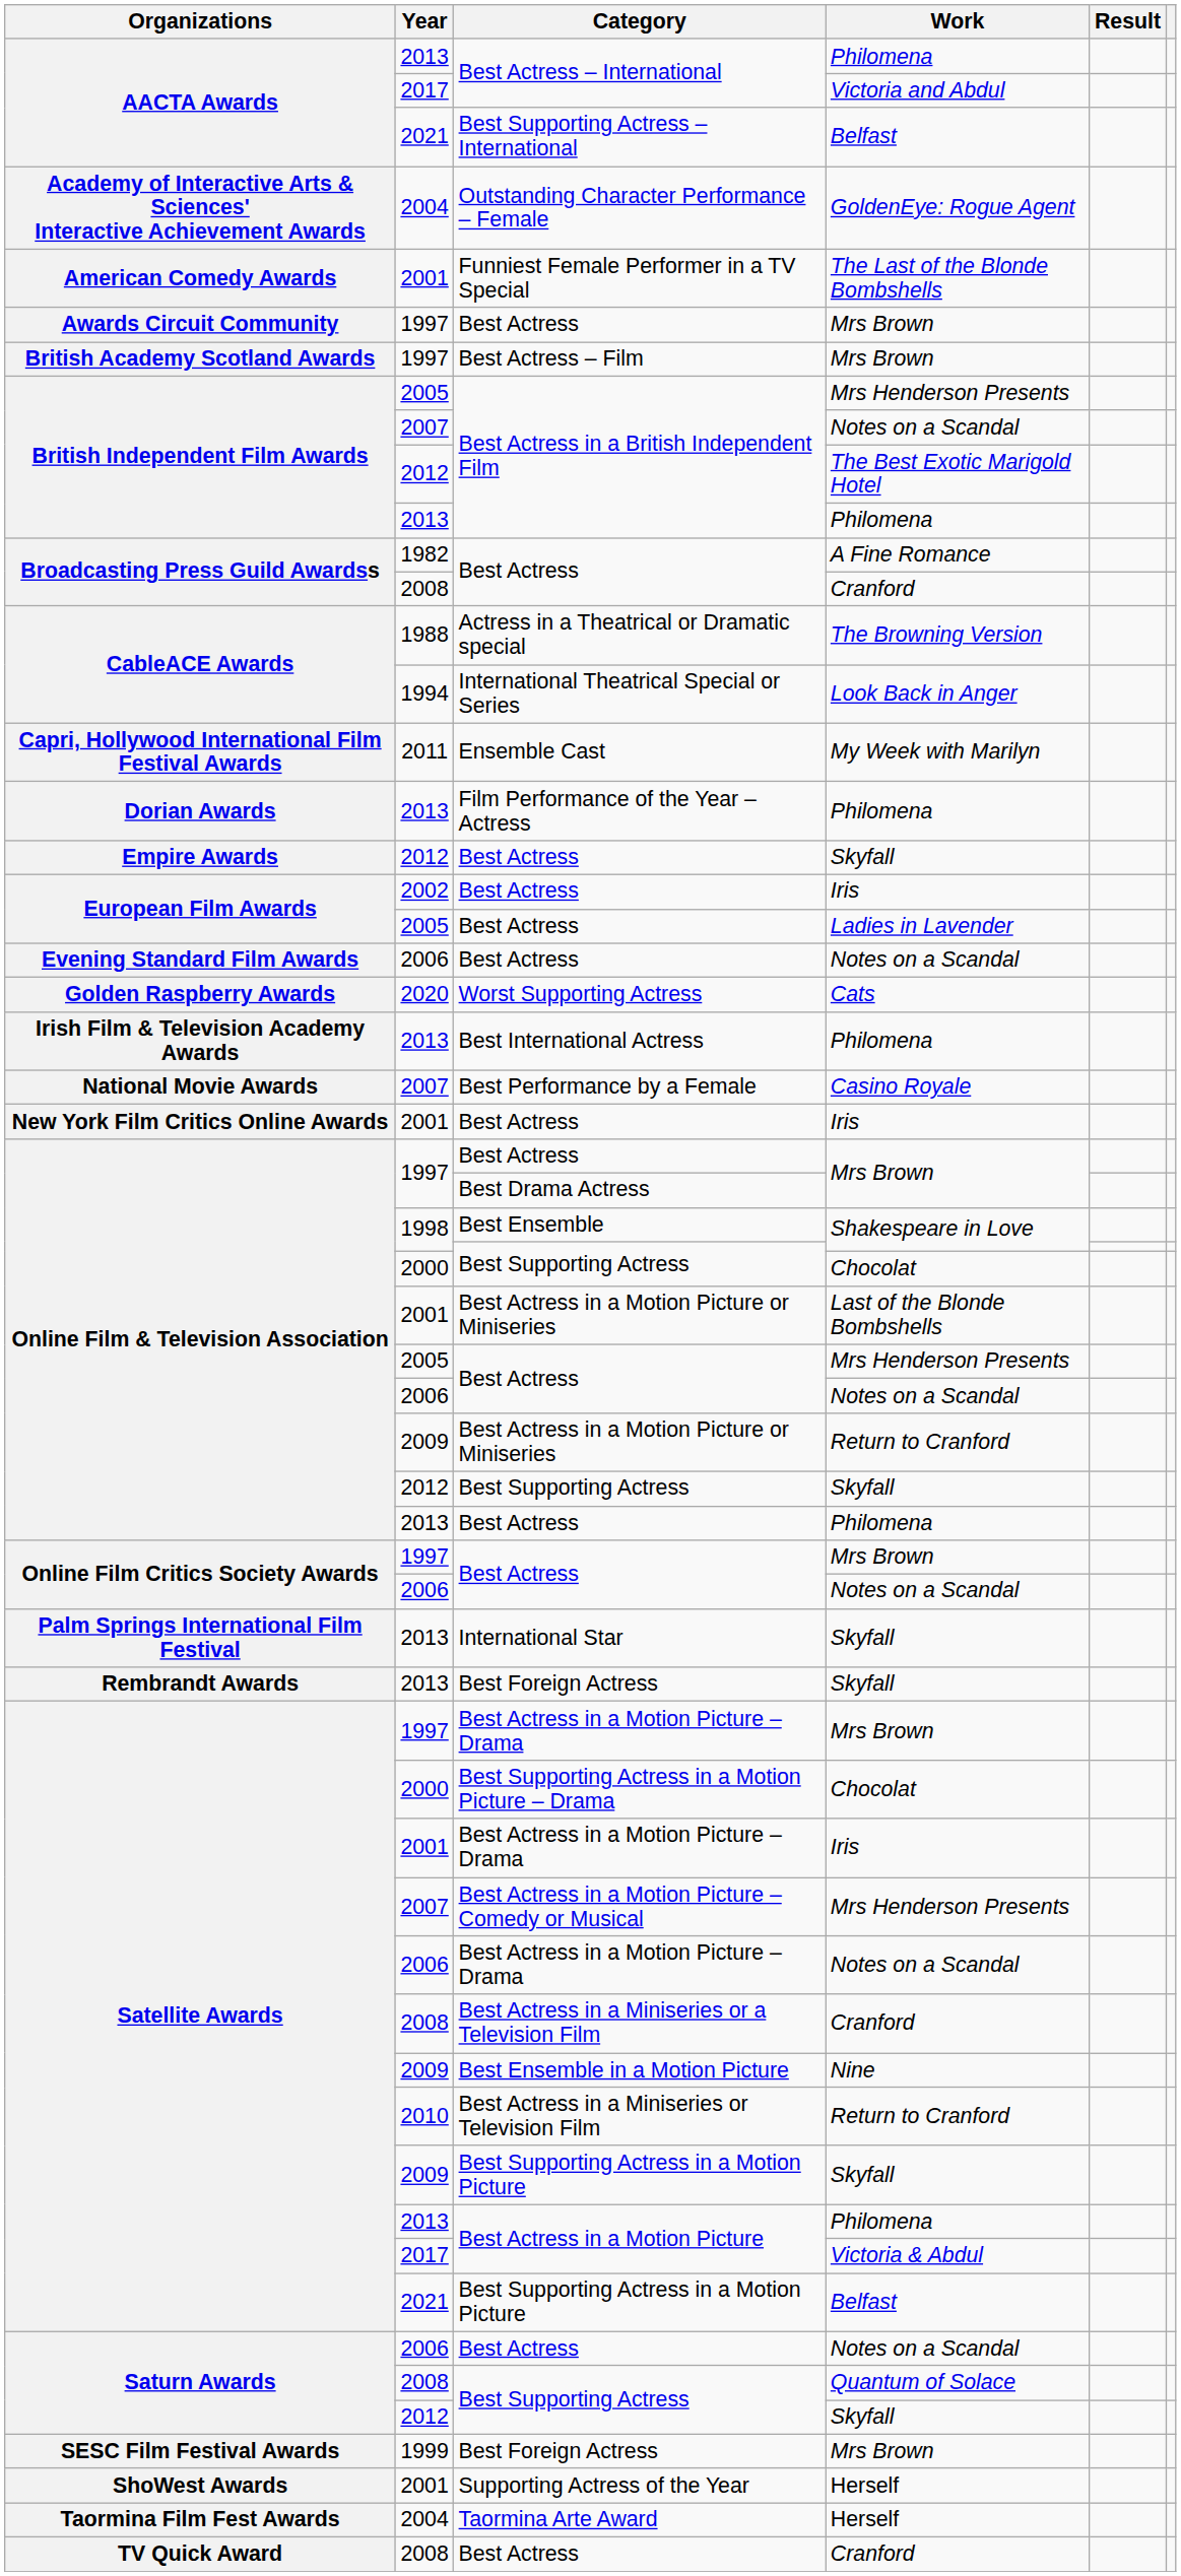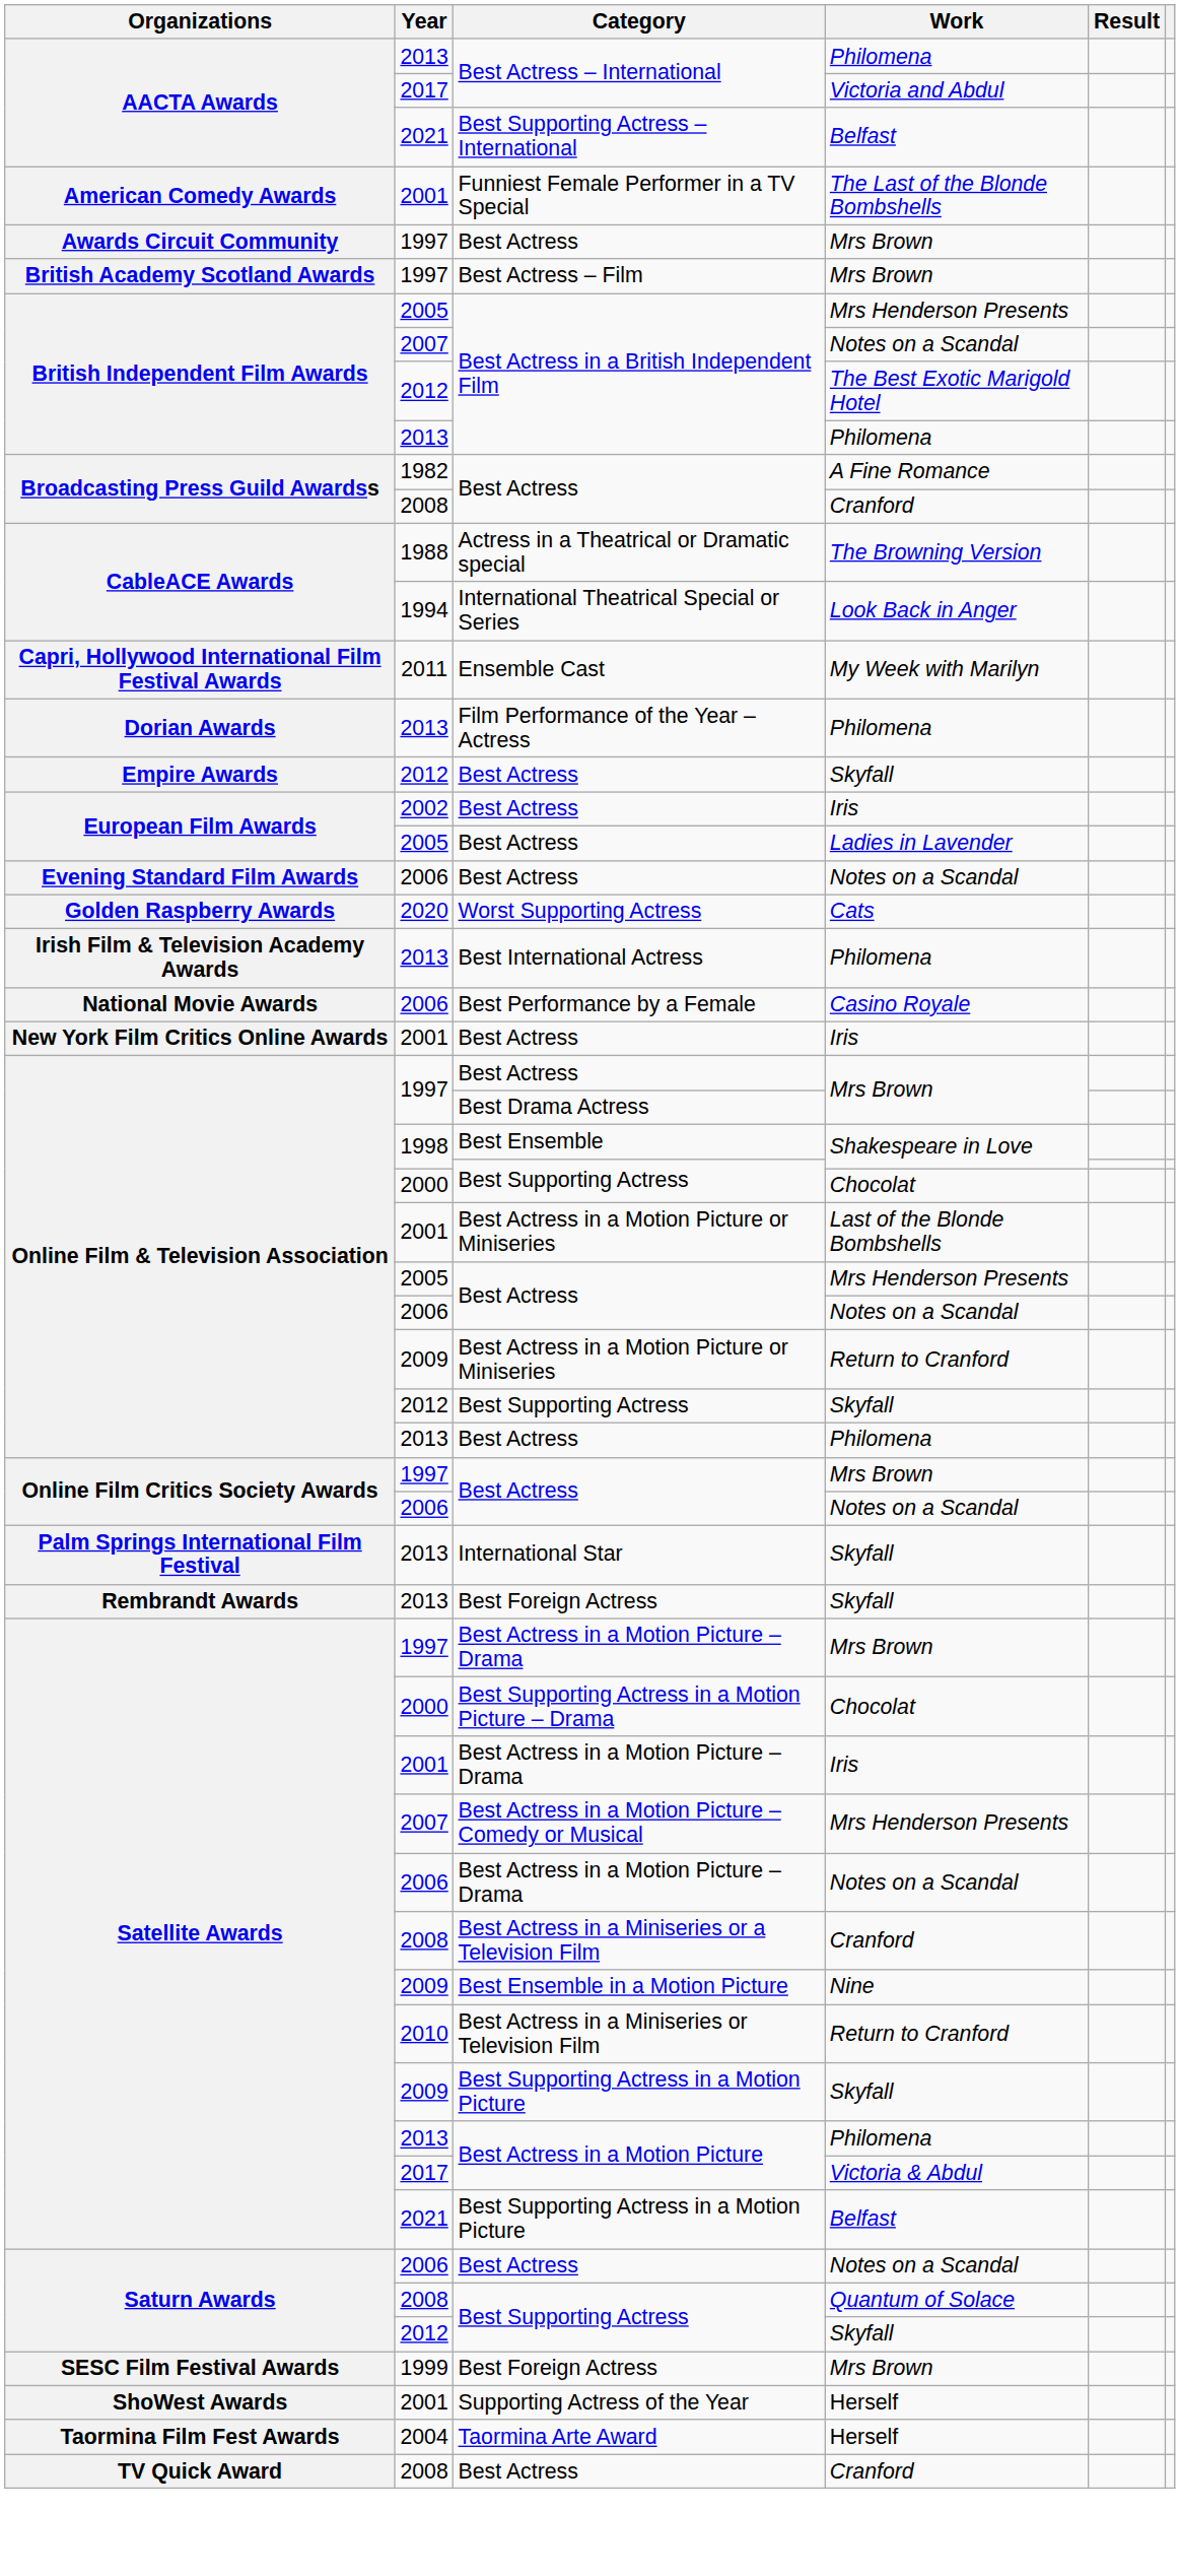 <table class= "wikitable plainrowheaders sortable">
 <tr>
 <th>Organizations</th>
 <th scope="col">Year</th>
 <th scope="col">Category</th>
 <th scope="col">Work</th>
 <th scope="col">Result</th>
 <th scope="col" class="unsortable"></th>
 </tr>
 <tr>
 <th scope="row" rowspan="3"><a href='#'>AACTA Awards</a></th>
 <td style="text-align:center;"><a href='#'>2013</a></td>
 <td rowspan=2><a href='#'>Best Actress – International</a></td>
 <td><em><a href='#'>Philomena</a></em></td>
 <td></td>
 <td></td>
 </tr>
 <tr>
 <td style="text-align:center;"><a href='#'>2017</a></td>
 <td><em><a href='#'>Victoria and Abdul</a></em></td>
 <td></td>
 <td></td>
 </tr>
 <tr>
 <td style="text-align:center;"><a href='#'>2021</a></td>
 <td><a href='#'>Best Supporting Actress – International</a></td>
 <td><em><a href='#'>Belfast</a></em></td>
-<td></td>
-<td></td>
-</tr>
-<tr>
-<th scope="row" rowspan="1"><a href='#'>Academy of Interactive Arts & Sciences'</a> <br> <a href='#'>Interactive Achievement Awards</a></th>
-<td style="text-align:center;"><a href='#'>2004</a></td>
-<td><a href='#'>Outstanding Character Performance – Female</a></td>
-<td><em><a href='#'>GoldenEye: Rogue Agent</a></em></td>
 <td></td>
 <td></td>
 </tr>
 <tr>
 <th scope="row" rowspan="1"><a href='#'>American Comedy Awards</a></th>
 <td style="text-align:center;"><a href='#'>2001</a></td>
 <td>Funniest Female Performer in a TV Special</td>
 <td><em><a href='#'>The Last of the Blonde Bombshells</a></em></td>
 <td></td>
 <td></td>
 </tr>
 <tr>
 <th scope="row" rowspan="1"><a href='#'>Awards Circuit Community</a></th>
 <td style="text-align:center;">1997</td>
 <td>Best Actress</td>
 <td><em>Mrs Brown</em></td>
 <td></td>
 <td></td>
 </tr>
 <tr>
 <th scope="row" rowspan="1"><a href='#'>British Academy Scotland Awards</a></th>
 <td style="text-align:center;">1997</td>
 <td>Best Actress – Film</td>
 <td><em>Mrs Brown</em></td>
 <td></td>
 <td></td>
 </tr>
 <tr>
 <th scope="row" rowspan="4"><a href='#'>British Independent Film Awards</a></th>
 <td style="text-align:center;"><a href='#'>2005</a></td>
 <td rowspan=4><a href='#'>Best Actress in a British Independent Film</a></td>
 <td><em>Mrs Henderson Presents</em></td>
 <td></td>
 <td></td>
 </tr>
 <tr>
 <td style="text-align:center;"><a href='#'>2007</a></td>
 <td><em>Notes on a Scandal</em></td>
 <td></td>
 <td></td>
 </tr>
 <tr>
 <td style="text-align:center;"><a href='#'>2012</a></td>
 <td><em><a href='#'>The Best Exotic Marigold Hotel</a></em></td>
 <td></td>
 <td></td>
 </tr>
 <tr>
 <td style="text-align:center;"><a href='#'>2013</a></td>
 <td><em>Philomena</em></td>
 <td></td>
 <td></td>
 </tr>
 <tr>
 <th scope="row" rowspan="2"><a href='#'>Broadcasting Press Guild Awards</a>s</th>
 <td style="text-align:center;">1982</td>
 <td rowspan=2>Best Actress</td>
 <td><em>A Fine Romance</em></td>
 <td></td>
 <td></td>
 </tr>
 <tr>
 <td style="text-align:center;">2008</td>
 <td><em>Cranford</em></td>
 <td></td>
 <td></td>
 </tr>
 <tr>
 <th scope="row" rowspan="2"><a href='#'>CableACE Awards</a></th>
 <td style="text-align:center;">1988</td>
 <td>Actress in a Theatrical or Dramatic special</td>
 <td><em><a href='#'>The Browning Version</a></em></td>
 <td></td>
 <td></td>
 </tr>
 <tr>
 <td style="text-align:center;">1994</td>
 <td>International Theatrical Special or Series</td>
 <td><em><a href='#'>Look Back in Anger</a></em></td>
 <td></td>
 <td></td>
 </tr>
 <tr>
 <th scope="row" rowspan="1"><a href='#'>Capri, Hollywood International Film Festival Awards</a></th>
 <td style="text-align:center;">2011</td>
 <td>Ensemble Cast</td>
 <td><em>My Week with Marilyn</em></td>
 <td></td>
 <td></td>
 </tr>
 <tr>
 <th scope="row" rowspan="1"><a href='#'>Dorian Awards</a></th>
 <td style="text-align:center;"><a href='#'>2013</a></td>
 <td>Film Performance of the Year – Actress</td>
 <td><em>Philomena</em></td>
 <td></td>
 <td></td>
 </tr>
 <tr>
 <th scope="row" rowspan="1"><a href='#'>Empire Awards</a></th>
 <td style="text-align:center;"><a href='#'>2012</a></td>
 <td><a href='#'>Best Actress</a></td>
 <td><em>Skyfall</em></td>
 <td></td>
 <td></td>
 </tr>
 <tr>
 <th scope="row" rowspan="2"><a href='#'>European Film Awards</a></th>
 <td style="text-align:center;"><a href='#'>2002</a></td>
 <td><a href='#'>Best Actress</a></td>
 <td><em>Iris</em></td>
 <td></td>
 </tr>
 <tr>
 <td style="text-align:center;"><a href='#'>2005</a></td>
 <td>Best Actress</td>
 <td><em><a href='#'>Ladies in Lavender</a></em></td>
 <td></td>
 <td></td>
 </tr>
 <tr>
 <th scope="row" rowspan="1"><a href='#'>Evening Standard Film Awards</a></th>
 <td style="text-align:center;">2006</td>
 <td>Best Actress</td>
 <td><em>Notes on a Scandal </em></td>
 <td></td>
 <td></td>
 </tr>
 <tr>
 <th scope="row" rowspan="1"><a href='#'>Golden Raspberry Awards</a></th>
 <td style="text-align:center;"><a href='#'>2020</a></td>
 <td><a href='#'>Worst Supporting Actress</a></td>
 <td><em><a href='#'>Cats</a></em></td>
 <td></td>
 <td></td>
 </tr>
 <tr>
 <th scope="row" rowspan="1">Irish Film & Television Academy Awards</th>
 <td style="text-align:center;"><a href='#'>2013</a></td>
 <td>Best International Actress</td>
 <td><em>Philomena</em></td>
 <td></td>
 <td></td>
 </tr>
 <tr>
 <th scope="row" rowspan="1">National Movie Awards</th>
-<td style="text-align:center;"><a href='#'>2007</a></td>
+<td style="text-align:center;"><a href='#'>2006</a></td>
 <td>Best Performance by a Female</td>
 <td><em><a href='#'>Casino Royale</a></em></td>
 <td></td>
 <td></td>
 </tr>
 <tr>
 <th scope="row" rowspan="1">New York Film Critics Online Awards</th>
 <td style="text-align:center;">2001</td>
 <td>Best Actress</td>
 <td><em>Iris</em></td>
 <td></td>
 <td></td>
 </tr>
 <tr>
 <th scope="row" rowspan="11">Online Film & Television Association</th>
 <td style="text-align:center;", rowspan=2>1997</td>
 <td>Best Actress</td>
 <td rowspan=2><em>Mrs Brown</em></td>
 <td></td>
 <td></td>
 </tr>
 <tr>
 <td>Best Drama Actress</td>
 <td></td>
 <td></td>
 </tr>
 <tr>
 <td style="text-align:center;", rowspan=2>1998</td>
 <td>Best Ensemble </td>
 <td rowspan=2><em>Shakespeare in Love</em></td>
 <td></td>
 <td></td>
 </tr>
 <tr>
 <td rowspan=2>Best Supporting Actress</td>
 <td></td>
 </tr>
 <tr>
 <td style="text-align:center;">2000</td>
 <td><em>Chocolat</em></td>
 <td></td>
 <td></td>
 </tr>
 <tr>
 <td style="text-align:center;">2001</td>
 <td>Best Actress in a Motion Picture or Miniseries</td>
 <td><em>Last of the Blonde Bombshells</em></td>
 <td></td>
 <td></td>
 </tr>
 <tr>
 <td style="text-align:center;">2005</td>
 <td rowspan=2>Best Actress</td>
 <td><em>Mrs Henderson Presents</em></td>
 <td></td>
 <td></td>
 </tr>
 <tr>
 <td style="text-align:center;">2006</td>
 <td><em>Notes on a Scandal</em></td>
 <td></td>
 <td></td>
 </tr>
 <tr>
 <td style="text-align:center;">2009</td>
 <td>Best Actress in a Motion Picture or Miniseries</td>
 <td><em>Return to Cranford</em></td>
 <td></td>
 <td></td>
 </tr>
 <tr>
 <td style="text-align:center;">2012</td>
 <td>Best Supporting Actress</td>
 <td><em>Skyfall</em></td>
 <td></td>
 <td></td>
 </tr>
 <tr>
 <td style="text-align:center;">2013</td>
 <td>Best Actress</td>
 <td><em>Philomena</em></td>
 <td></td>
 <td></td>
 </tr>
 <tr>
 <th scope="row" rowspan="2">Online Film Critics Society Awards</th>
 <td style="text-align:center;"><a href='#'>1997</a></td>
 <td rowspan=2><a href='#'>Best Actress</a></td>
 <td><em>Mrs Brown</em></td>
 <td></td>
 <td></td>
 </tr>
 <tr>
 <td style="text-align:center;"><a href='#'>2006</a></td>
 <td><em>Notes on a Scandal</em></td>
 <td></td>
 <td></td>
 </tr>
 <tr>
 <th scope="row" rowspan="1"><a href='#'>Palm Springs International Film Festival</a></th>
 <td style="text-align:center;">2013</td>
 <td>International Star</td>
 <td><em>Skyfall</em></td>
 <td></td>
 <td></td>
 </tr>
 <tr>
 <th scope="row" rowspan="1">Rembrandt Awards</th>
 <td style="text-align:center;">2013</td>
 <td>Best Foreign Actress</td>
 <td><em>Skyfall</em></td>
 <td></td>
 <td></td>
 </tr>
 <tr>
 <th scope="row" rowspan="12"><a href='#'>Satellite Awards</a></th>
 <td style="text-align:center;"><a href='#'>1997</a></td>
 <td><a href='#'>Best Actress in a Motion Picture – Drama</a></td>
 <td><em>Mrs Brown</em></td>
 <td></td>
 <td></td>
 </tr>
 <tr>
 <td style="text-align:center;"><a href='#'>2000</a></td>
 <td><a href='#'>Best Supporting Actress in a Motion Picture – Drama</a></td>
 <td><em>Chocolat</em></td>
 <td></td>
 <td></td>
 </tr>
 <tr>
 <td style="text-align:center;"><a href='#'>2001</a></td>
 <td>Best Actress in a Motion Picture – Drama</td>
 <td><em>Iris</em></td>
 <td></td>
 <td></td>
 </tr>
 <tr>
 <td style="text-align:center;"><a href='#'>2007</a></td>
 <td><a href='#'>Best Actress in a Motion Picture – Comedy or Musical</a></td>
 <td><em>Mrs Henderson Presents</em></td>
 <td></td>
 <td></td>
 </tr>
 <tr>
 <td style="text-align:center;"><a href='#'>2006</a></td>
 <td>Best Actress in a Motion Picture – Drama</td>
 <td><em>Notes on a Scandal</em></td>
 <td></td>
 <td></td>
 </tr>
 <tr>
 <td style="text-align:center;"><a href='#'>2008</a></td>
 <td><a href='#'>Best Actress in a Miniseries or a Television Film</a></td>
 <td><em>Cranford</em></td>
 <td></td>
 <td></td>
 </tr>
 <tr>
 <td style="text-align:center;"><a href='#'>2009</a></td>
 <td><a href='#'>Best Ensemble in a Motion Picture</a></td>
 <td><em>Nine</em></td>
 <td></td>
 <td></td>
 </tr>
 <tr>
 <td style="text-align:center;"><a href='#'>2010</a></td>
 <td>Best Actress in a Miniseries or Television Film</td>
 <td><em>Return to Cranford</em></td>
 <td></td>
 <td></td>
 </tr>
 <tr>
 <td style="text-align:center;"><a href='#'>2009</a></td>
 <td><a href='#'>Best Supporting Actress in a Motion Picture</a></td>
 <td><em>Skyfall</em></td>
 <td></td>
 <td></td>
 </tr>
 <tr>
 <td style="text-align:center;"><a href='#'>2013</a></td>
 <td rowspan="2"><a href='#'>Best Actress in a Motion Picture</a></td>
 <td><em>Philomena</em></td>
 <td></td>
 <td></td>
 </tr>
 <tr>
 <td style="text-align:center;"><a href='#'>2017</a></td>
 <td><em><a href='#'>Victoria & Abdul</a></em></td>
 <td></td>
 <td></td>
 </tr>
 <tr>
 <td style="text-align:center;"><a href='#'>2021</a></td>
 <td>Best Supporting Actress in a Motion Picture</td>
 <td><em><a href='#'>Belfast</a></em></td>
 <td></td>
 <td></td>
 </tr>
 <tr>
 <th scope="row" rowspan="3"><a href='#'>Saturn Awards</a></th>
 <td style="text-align:center;"><a href='#'>2006</a></td>
 <td><a href='#'>Best Actress</a></td>
 <td><em>Notes on a Scandal</em></td>
 <td></td>
 <td></td>
 </tr>
 <tr>
 <td style="text-align:center;"><a href='#'>2008</a></td>
 <td rowspan=2><a href='#'>Best Supporting Actress</a></td>
 <td><em><a href='#'>Quantum of Solace</a></em></td>
 <td></td>
 <td></td>
 </tr>
 <tr>
 <td style="text-align:center;"><a href='#'>2012</a></td>
 <td><em>Skyfall</em></td>
 <td></td>
 <td></td>
 </tr>
 <tr>
 <th scope="row" rowspan="1">SESC Film Festival Awards</th>
 <td style="text-align:center;">1999</td>
 <td>Best Foreign Actress</td>
 <td><em>Mrs Brown</em></td>
 <td></td>
 <td></td>
 </tr>
 <tr>
 <th scope="row" rowspan="1">ShoWest Awards</th>
 <td style="text-align:center;">2001</td>
 <td>Supporting Actress of the Year</td>
 <td>Herself</td>
 <td></td>
 <td></td>
 </tr>
 <tr>
 <th scope="row" rowspan="1">Taormina Film Fest Awards</th>
 <td style="text-align:center;">2004</td>
 <td><a href='#'>Taormina Arte Award</a></td>
 <td>Herself</td>
 <td></td>
 <td></td>
 </tr>
 <tr>
 <th scope="row" rowspan="1">TV Quick Award</th>
 <td style="text-align:center;">2008</td>
 <td>Best Actress</td>
 <td><em>Cranford</em></td>
 <td></td>
 <td></td>
 </tr>
 <tr>
 </tr>
 </table>
